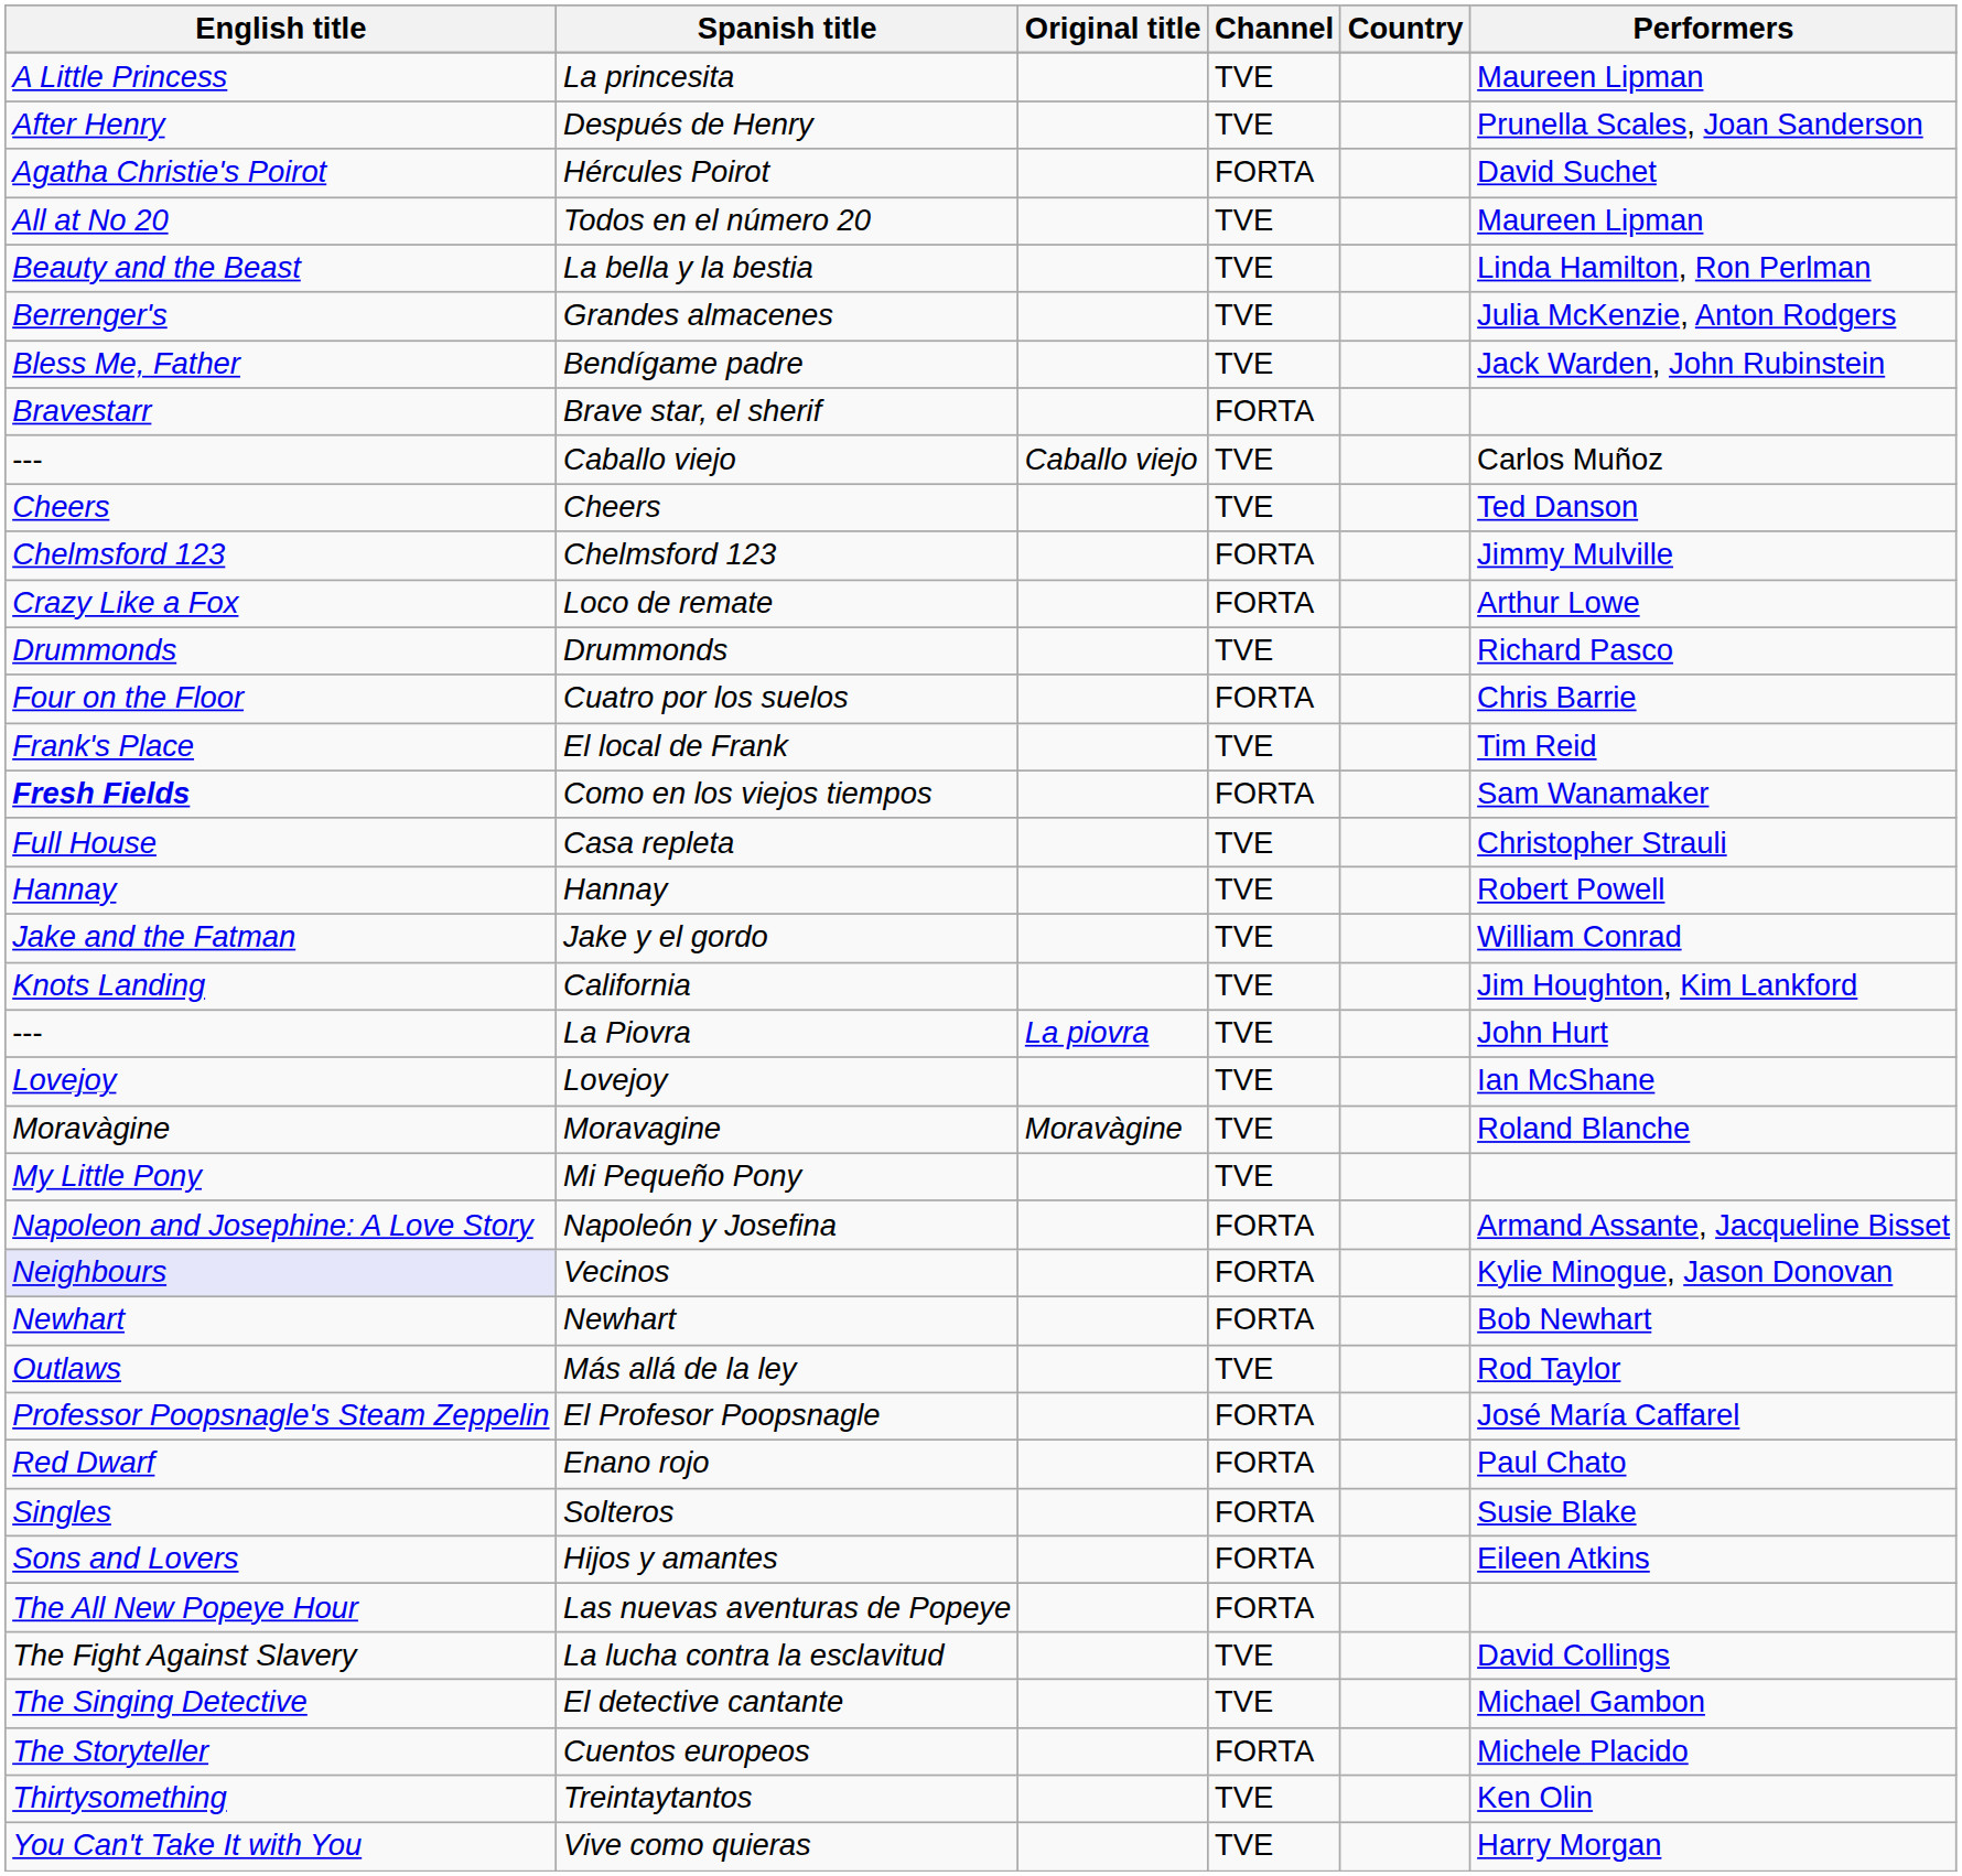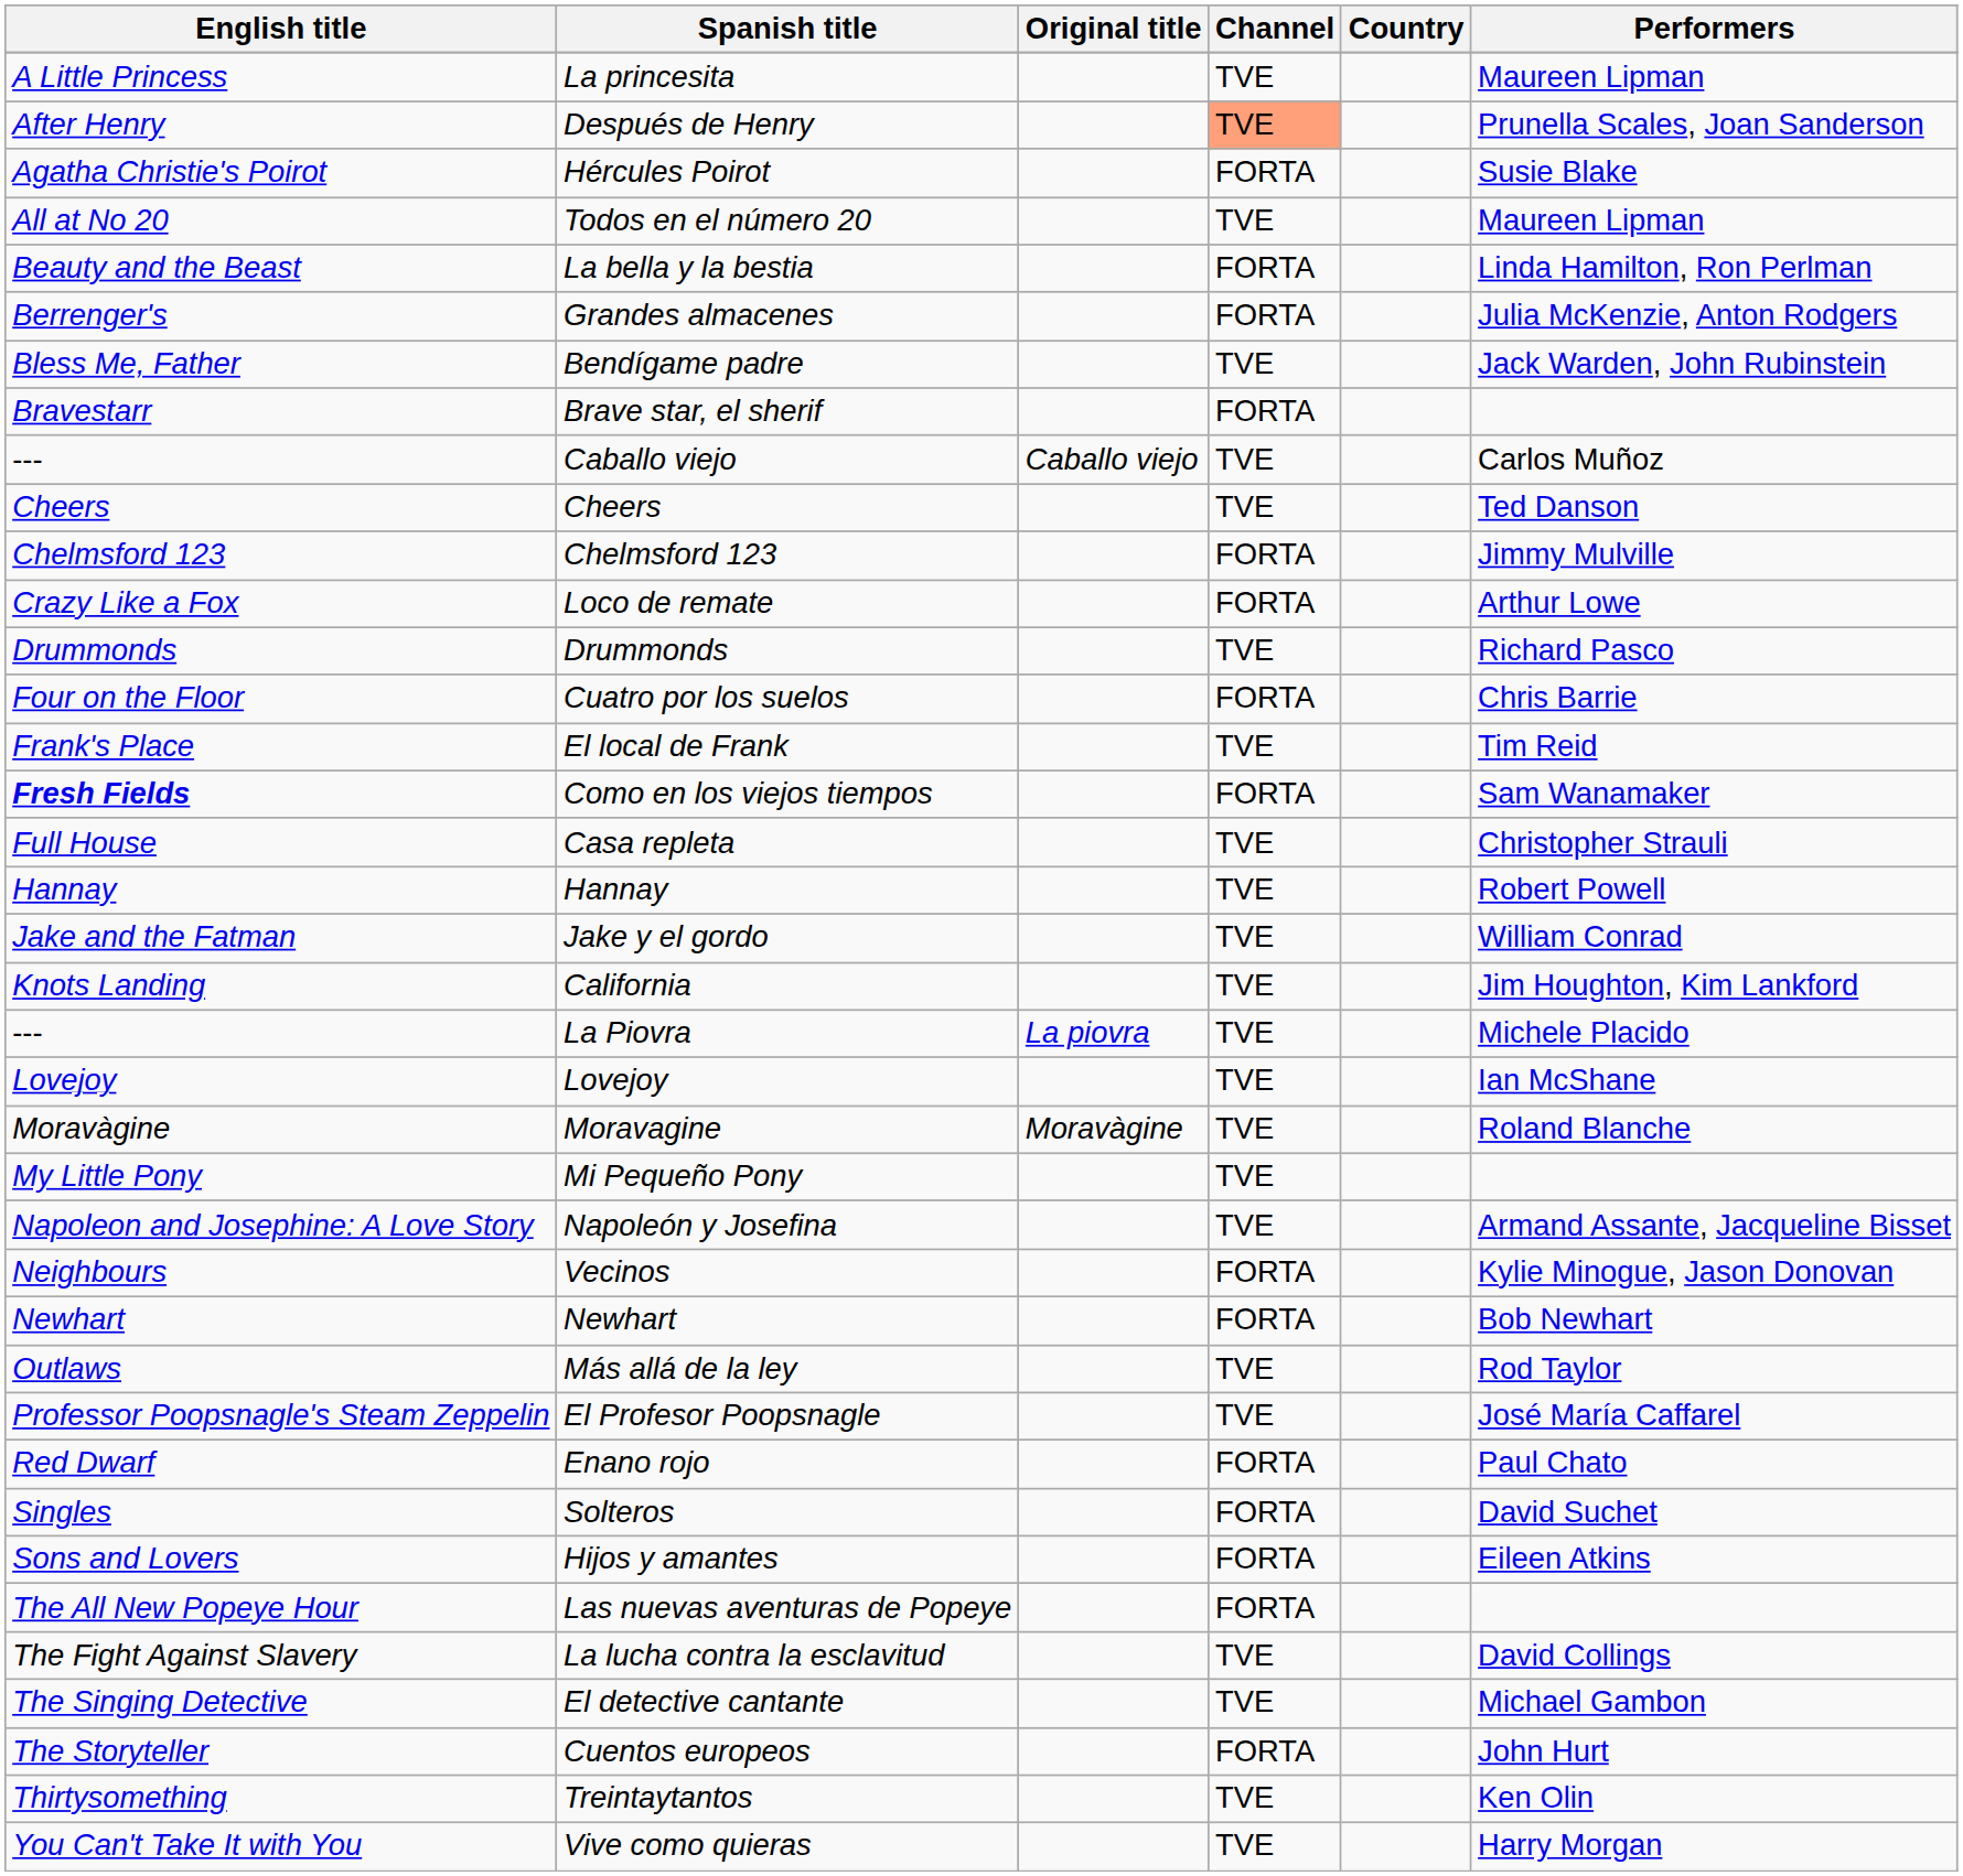 <table class="wikitable sortable">
 <tr bgcolor="#ececec" valign=top>
 <th>English title</th>
 <th>Spanish title</th>
 <th>Original title</th>
 <th>Channel</th>
 <th>Country</th>
 <th>Performers</th>
 </tr>
 <tr>
 </tr>
 <tr>
 <td><em><a href='#'>A Little Princess</a></em></td>
 <td><em>La princesita</em></td>
 <td></td>
 <td>TVE</td>
 <td></td>
 <td><a href='#'>Maureen Lipman</a></td>
 </tr>
 <tr>
 <td><em><a href='#'>After Henry</a></em></td>
 <td><em>Después de Henry</em></td>
 <td></td>
-<td>TVE</td>
+<td style="background: lightsalmon;">TVE</td>
 <td></td>
 <td><a href='#'>Prunella Scales</a>, <a href='#'>Joan Sanderson</a></td>
 </tr>
 <tr>
 <td><em><a href='#'>Agatha Christie's Poirot</a></em></td>
 <td><em>Hércules Poirot</em></td>
 <td></td>
 <td>FORTA</td>
 <td></td>
-<td><a href='#'>David Suchet</a></td>
+<td><a href='#'>Susie Blake</a></td>
 </tr>
 <tr>
 <td><em><a href='#'>All at No 20</a></em></td>
 <td><em>Todos en el número 20</em></td>
 <td></td>
 <td>TVE</td>
 <td></td>
 <td><a href='#'>Maureen Lipman</a></td>
 </tr>
 <tr>
 <td><em><a href='#'>Beauty and the Beast</a></em></td>
 <td><em>La bella y la bestia</em></td>
 <td></td>
-<td>TVE</td>
+<td>FORTA</td>
 <td></td>
 <td><a href='#'>Linda Hamilton</a>, <a href='#'>Ron Perlman</a></td>
 </tr>
 <tr>
 <td><em><a href='#'>Berrenger's</a></em></td>
 <td><em>Grandes almacenes</em></td>
 <td></td>
-<td>TVE</td>
+<td>FORTA</td>
 <td></td>
 <td><a href='#'>Julia McKenzie</a>, <a href='#'>Anton Rodgers</a></td>
 </tr>
 <tr>
 <td><em><a href='#'>Bless Me, Father</a></em></td>
 <td><em>Bendígame padre</em></td>
 <td></td>
 <td>TVE</td>
 <td></td>
 <td><a href='#'>Jack Warden</a>, <a href='#'>John Rubinstein</a></td>
 </tr>
 <tr>
 <td><em><a href='#'>Bravestarr</a></em></td>
 <td><em>Brave star, el sherif</em></td>
 <td></td>
 <td>FORTA</td>
 <td></td>
 <td></td>
 </tr>
 <tr>
 <td>---</td>
 <td><em>Caballo viejo</em></td>
 <td><em>Caballo viejo</em></td>
 <td>TVE</td>
 <td></td>
 <td>Carlos Muñoz</td>
 </tr>
 <tr>
 <td><em><a href='#'>Cheers</a></em></td>
 <td><em>Cheers</em></td>
 <td></td>
 <td>TVE</td>
 <td></td>
 <td><a href='#'>Ted Danson</a></td>
 </tr>
 <tr>
 <td><em><a href='#'>Chelmsford 123</a></em></td>
 <td><em>Chelmsford 123</em></td>
 <td></td>
 <td>FORTA</td>
 <td></td>
 <td><a href='#'>Jimmy Mulville</a></td>
 </tr>
 <tr>
 <td><em><a href='#'>Crazy Like a Fox</a></em></td>
 <td><em>Loco de remate</em></td>
 <td></td>
 <td>FORTA</td>
 <td></td>
 <td><a href='#'>Arthur Lowe</a></td>
 </tr>
 <tr>
 <td><em><a href='#'>Drummonds</a></em></td>
 <td><em>Drummonds</em></td>
 <td></td>
 <td>TVE</td>
 <td></td>
 <td><a href='#'>Richard Pasco</a></td>
 </tr>
 <tr>
 <td><em><a href='#'>Four on the Floor</a></em></td>
 <td><em>Cuatro por los suelos</em></td>
 <td></td>
 <td>FORTA</td>
 <td></td>
 <td><a href='#'>Chris Barrie</a></td>
 </tr>
 <tr>
 <td><em><a href='#'>Frank's Place</a></em></td>
 <td><em>El local de Frank</em></td>
 <td></td>
 <td>TVE</td>
 <td></td>
 <td><a href='#'>Tim Reid</a></td>
 </tr>
 <tr>
 <td><strong><em><a href='#'>Fresh Fields</a></em></strong></td>
 <td><em>Como en los viejos tiempos</em></td>
 <td></td>
 <td>FORTA</td>
 <td></td>
 <td><a href='#'>Sam Wanamaker</a></td>
 </tr>
 <tr>
 <td><em><a href='#'>Full House</a></em></td>
 <td><em>Casa repleta</em></td>
 <td></td>
 <td>TVE</td>
 <td></td>
 <td><a href='#'>Christopher Strauli</a></td>
 </tr>
 <tr>
 <td><em><a href='#'>Hannay</a></em></td>
 <td><em>Hannay</em></td>
 <td></td>
 <td>TVE</td>
 <td></td>
 <td><a href='#'>Robert Powell</a></td>
 </tr>
 <tr>
 <td><em><a href='#'>Jake and the Fatman</a></em></td>
 <td><em>Jake y el gordo</em></td>
 <td></td>
 <td>TVE</td>
 <td></td>
 <td><a href='#'>William Conrad</a></td>
 </tr>
 <tr>
 <td><em><a href='#'>Knots Landing</a></em></td>
 <td><em>California </em></td>
 <td></td>
 <td>TVE</td>
 <td></td>
 <td><a href='#'>Jim Houghton</a>, <a href='#'>Kim Lankford</a></td>
 </tr>
 <tr>
 <td>---</td>
 <td><em>La Piovra</em></td>
 <td><em><a href='#'>La piovra</a></em></td>
 <td>TVE</td>
 <td></td>
-<td><a href='#'>John Hurt</a></td>
+<td><a href='#'>Michele Placido</a></td>
 </tr>
 <tr>
 <td><em><a href='#'>Lovejoy</a></em></td>
 <td><em>Lovejoy</em></td>
 <td></td>
 <td>TVE</td>
 <td></td>
 <td><a href='#'>Ian McShane</a></td>
 </tr>
 <tr>
 <td><em>Moravàgine</em></td>
 <td><em>Moravagine</em></td>
 <td><em>Moravàgine</em></td>
 <td>TVE</td>
 <td></td>
 <td><a href='#'>Roland Blanche</a></td>
 </tr>
 <tr>
 <td><em><a href='#'>My Little Pony</a></em></td>
 <td><em>Mi Pequeño Pony</em></td>
 <td></td>
 <td>TVE</td>
 <td></td>
 <td></td>
 </tr>
 <tr>
 <td><em><a href='#'>Napoleon and Josephine: A Love Story</a></em></td>
 <td><em>Napoleón y Josefina</em></td>
 <td></td>
-<td>FORTA</td>
+<td>TVE</td>
 <td></td>
 <td><a href='#'>Armand Assante</a>, <a href='#'>Jacqueline Bisset</a></td>
 </tr>
 <tr>
-<td style="background: lavender;"><em><a href='#'>Neighbours</a></em></td>
+<td><em><a href='#'>Neighbours</a></em></td>
 <td><em>Vecinos</em></td>
 <td></td>
 <td>FORTA</td>
 <td></td>
 <td><a href='#'>Kylie Minogue</a>, <a href='#'>Jason Donovan</a></td>
 </tr>
 <tr>
 <td><em><a href='#'>Newhart</a></em></td>
 <td><em>Newhart</em></td>
 <td></td>
 <td>FORTA</td>
 <td></td>
 <td><a href='#'>Bob Newhart</a></td>
 </tr>
 <tr>
 <td><em><a href='#'>Outlaws</a></em></td>
 <td><em>Más allá de la ley</em></td>
 <td></td>
 <td>TVE</td>
 <td></td>
 <td><a href='#'>Rod Taylor</a></td>
 </tr>
 <tr>
 <td><em><a href='#'>Professor Poopsnagle's Steam Zeppelin</a></em></td>
 <td><em>El Profesor Poopsnagle</em></td>
 <td></td>
-<td>FORTA</td>
+<td>TVE</td>
 <td></td>
 <td><a href='#'>José María Caffarel</a></td>
 </tr>
 <tr>
 <td><em><a href='#'>Red Dwarf</a></em></td>
 <td><em>Enano rojo</em></td>
 <td></td>
 <td>FORTA</td>
 <td></td>
 <td><a href='#'>Paul Chato</a></td>
 </tr>
 <tr>
 <td><em><a href='#'>Singles</a></em></td>
 <td><em>Solteros</em></td>
 <td></td>
 <td>FORTA</td>
 <td></td>
-<td><a href='#'>Susie Blake</a></td>
+<td><a href='#'>David Suchet</a></td>
 </tr>
 <tr>
 <td><em><a href='#'>Sons and Lovers</a></em></td>
 <td><em>Hijos y amantes</em></td>
 <td></td>
 <td>FORTA</td>
 <td></td>
 <td><a href='#'>Eileen Atkins</a></td>
 </tr>
 <tr>
 <td><em><a href='#'>The All New Popeye Hour</a></em></td>
 <td><em>Las nuevas aventuras de Popeye</em></td>
 <td></td>
 <td>FORTA</td>
 <td></td>
 <td></td>
 </tr>
 <tr>
 <td><em>The Fight Against Slavery</em></td>
 <td><em>La lucha contra la esclavitud</em></td>
 <td></td>
 <td>TVE</td>
 <td></td>
 <td><a href='#'>David Collings</a></td>
 </tr>
 <tr>
 <td><em><a href='#'>The Singing Detective</a></em></td>
 <td><em>El detective cantante</em></td>
 <td></td>
 <td>TVE</td>
 <td></td>
 <td><a href='#'>Michael Gambon</a></td>
 </tr>
 <tr>
 <td><em><a href='#'>The Storyteller</a></em></td>
 <td><em>Cuentos europeos</em></td>
 <td></td>
 <td>FORTA</td>
 <td></td>
-<td><a href='#'>Michele Placido</a></td>
+<td><a href='#'>John Hurt</a></td>
 </tr>
 <tr>
 <td><em><a href='#'>Thirtysomething</a></em></td>
 <td><em>Treintaytantos </em></td>
 <td></td>
 <td>TVE</td>
 <td></td>
 <td><a href='#'>Ken Olin</a></td>
 </tr>
 <tr>
 <td><em><a href='#'>You Can't Take It with You</a></em></td>
 <td><em>Vive como quieras </em></td>
 <td></td>
 <td>TVE</td>
 <td></td>
 <td><a href='#'>Harry Morgan</a></td>
 </tr>
 <tr>
 </tr>
 </table>
